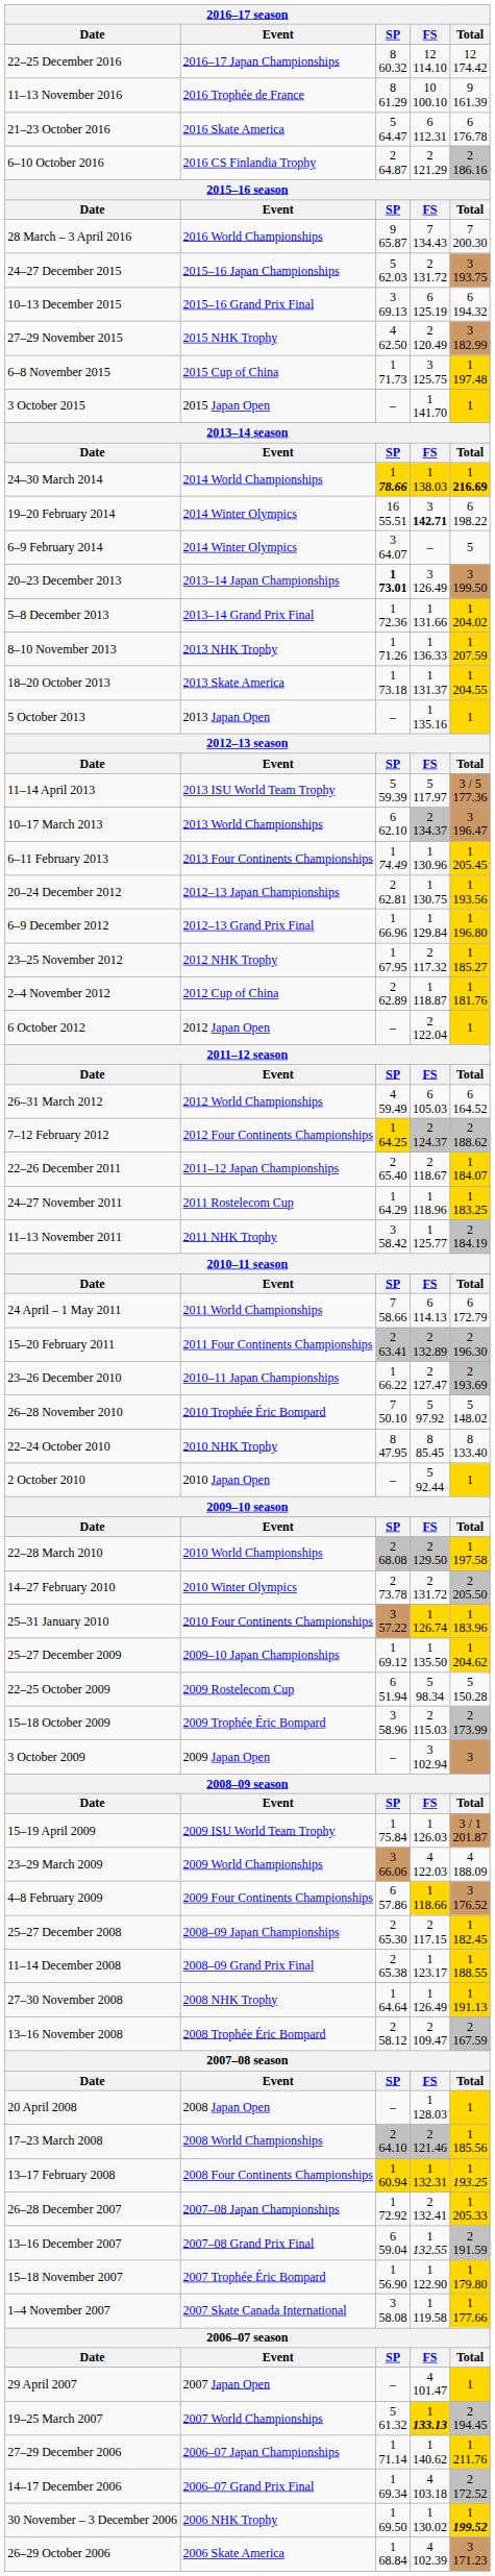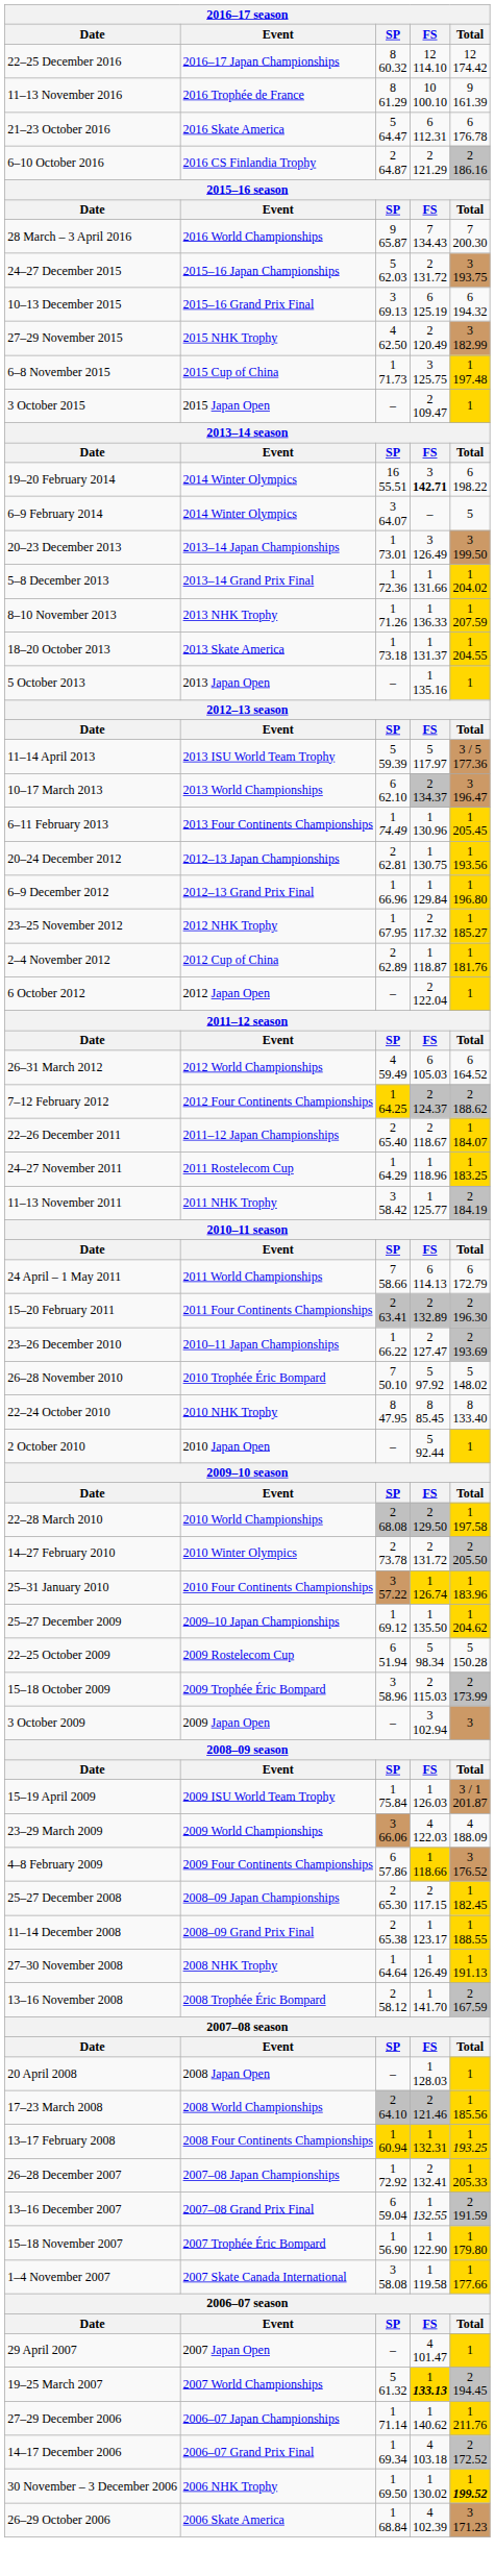 <table class="wikitable">
 <tr>
 <th colspan=5><a href='#'>2016–17 season</a></th>
 </tr>
 <tr>
 <th>Date</th>
 <th>Event</th>
 <th><a href='#'>SP</a></th>
 <th><a href='#'>FS</a></th>
 <th>Total</th>
 </tr>
 <tr>
 <td>22–25 December 2016</td>
 <td><a href='#'>2016–17 Japan Championships</a></td>
 <td align=center>8<br>60.32</td>
 <td align=center>12<br>114.10</td>
 <td align=center>12<br>174.42</td>
 </tr>
 <tr>
 <td>11–13 November 2016</td>
 <td><a href='#'>2016 Trophée de France</a></td>
 <td align=center>8<br>61.29</td>
 <td align=center>10<br>100.10</td>
 <td align=center>9<br>161.39</td>
 </tr>
 <tr>
 <td>21–23 October 2016</td>
 <td><a href='#'>2016 Skate America</a></td>
 <td align=center>5<br>64.47</td>
 <td align=center>6<br>112.31</td>
 <td align=center>6<br>176.78</td>
 </tr>
 <tr>
 <td>6–10 October 2016</td>
 <td><a href='#'>2016 CS Finlandia Trophy</a></td>
 <td align=center>2<br>64.87</td>
 <td align=center>2<br>121.29</td>
 <td align=center bgcolor=silver>2<br>186.16</td>
 </tr>
 <tr>
 <th colspan=5><a href='#'>2015–16 season</a></th>
 </tr>
 <tr>
 <th>Date</th>
 <th>Event</th>
 <th><a href='#'>SP</a></th>
 <th><a href='#'>FS</a></th>
 <th>Total</th>
 </tr>
 <tr>
 <td>28 March – 3 April 2016</td>
 <td><a href='#'>2016 World Championships</a></td>
 <td align=center>9<br>65.87</td>
 <td align=center>7<br>134.43</td>
 <td align=center>7<br>200.30</td>
 </tr>
 <tr>
 <td>24–27 December 2015</td>
 <td><a href='#'>2015–16 Japan Championships</a></td>
 <td align=center>5<br>62.03</td>
 <td align=center>2<br>131.72</td>
 <td align=center bgcolor=cc9966>3<br>193.75</td>
 </tr>
 <tr>
 <td>10–13 December 2015</td>
 <td><a href='#'>2015–16 Grand Prix Final</a></td>
 <td align=center>3<br>69.13</td>
 <td align=center>6<br>125.19</td>
 <td align=center>6<br>194.32</td>
 </tr>
 <tr>
 <td>27–29 November 2015</td>
 <td><a href='#'>2015 NHK Trophy</a></td>
 <td align=center>4<br>62.50</td>
 <td align=center>2<br>120.49</td>
 <td align=center bgcolor=cc9966>3<br>182.99</td>
 </tr>
 <tr>
 <td>6–8 November 2015</td>
 <td><a href='#'>2015 Cup of China</a></td>
 <td align=center>1<br>71.73</td>
 <td align=center>3<br>125.75</td>
 <td align=center bgcolor=gold>1<br>197.48</td>
 </tr>
 <tr>
 <td>3 October 2015</td>
 <td>2015 <a href='#'>Japan Open</a> </td>
 <td align=center>–</td>
-<td align=center>1<br>141.70</td>
+<td align=center>2<br>109.47</td>
 <td align=center bgcolor=gold>1</td>
 </tr>
 <tr>
 <th colspan=5><a href='#'>2013–14 season</a></th>
 </tr>
 <tr>
 <th>Date</th>
 <th>Event</th>
 <th><a href='#'>SP</a></th>
 <th><a href='#'>FS</a></th>
 <th>Total</th>
-</tr>
-<tr>
-<td>24–30 March 2014</td>
-<td><a href='#'>2014 World Championships</a></td>
-<td align=center bgcolor=gold>1<br><strong><em>78.66</em></strong></td>
-<td align=center bgcolor=gold>1<br>138.03</td>
-<td align=center bgcolor=gold>1<br><strong>216.69</strong></td>
 </tr>
 <tr>
 <td>19–20 February 2014</td>
 <td><a href='#'>2014 Winter Olympics</a></td>
 <td align=center>16<br>55.51</td>
 <td align=center>3<br><strong>142.71</strong></td>
 <td align=center>6<br>198.22</td>
 </tr>
 <tr>
 <td>6–9 February 2014</td>
 <td><a href='#'>2014 Winter Olympics</a> </td>
 <td align=center>3<br>64.07</td>
 <td align=center>–</td>
 <td align=center>5</td>
 </tr>
 <tr>
 <td>20–23 December 2013</td>
 <td><a href='#'>2013–14 Japan Championships</a></td>
-<td align=center><strong>1<br>73.01</strong></td>
+<td align=center>1<br>73.01</td>
 <td align=center>3<br>126.49</td>
 <td align=center bgcolor=cc9966>3<br>199.50</td>
 </tr>
 <tr>
 <td>5–8 December 2013</td>
 <td><a href='#'>2013–14 Grand Prix Final</a></td>
 <td align=center>1<br>72.36</td>
 <td align=center>1<br>131.66</td>
 <td align=center bgcolor=gold>1<br>204.02</td>
 </tr>
 <tr>
 <td>8–10 November 2013</td>
 <td><a href='#'>2013 NHK Trophy</a></td>
 <td align=center>1<br>71.26</td>
 <td align=center>1<br>136.33</td>
 <td align=center bgcolor=gold>1<br>207.59</td>
 </tr>
 <tr>
 <td>18–20 October 2013</td>
 <td><a href='#'>2013 Skate America</a></td>
 <td align=center>1<br>73.18</td>
 <td align=center>1<br>131.37</td>
 <td align=center bgcolor=gold>1<br>204.55</td>
 </tr>
 <tr>
 <td>5 October 2013</td>
 <td>2013 <a href='#'>Japan Open</a> </td>
 <td align=center>–</td>
 <td align=center>1<br>135.16</td>
 <td align=center bgcolor=gold>1</td>
 </tr>
 <tr>
 <th colspan=5><a href='#'>2012–13 season</a></th>
 </tr>
 <tr>
 <th>Date</th>
 <th>Event</th>
 <th><a href='#'>SP</a></th>
 <th><a href='#'>FS</a></th>
 <th>Total</th>
 </tr>
 <tr>
 <td>11–14 April 2013</td>
 <td><a href='#'>2013 ISU World Team Trophy</a> </td>
 <td align=center>5<br>59.39</td>
 <td align=center>5<br>117.97</td>
 <td align=center bgcolor=cc9966>3 / 5<br>177.36</td>
 </tr>
 <tr>
 <td>10–17 March 2013</td>
 <td><a href='#'>2013 World Championships</a></td>
 <td align=center>6<br>62.10</td>
 <td align=center bgcolor=silver>2<br>134.37</td>
 <td align=center bgcolor=cc9966>3<br>196.47</td>
 </tr>
 <tr>
 <td>6–11 February 2013</td>
 <td><a href='#'>2013 Four Continents Championships</a></td>
 <td align=center>1<br><em>74.49</em></td>
 <td align=center>1<br>130.96</td>
 <td align=center bgcolor=gold>1<br>205.45</td>
 </tr>
 <tr>
 <td>20–24 December 2012</td>
 <td><a href='#'>2012–13 Japan Championships</a></td>
 <td align=center>2<br>62.81</td>
 <td align=center>1<br>130.75</td>
 <td align=center bgcolor=gold>1<br>193.56</td>
 </tr>
 <tr>
 <td>6–9 December 2012</td>
 <td><a href='#'>2012–13 Grand Prix Final</a></td>
 <td align=center>1<br>66.96</td>
 <td align=center>1<br>129.84</td>
 <td align=center bgcolor=gold>1<br>196.80</td>
 </tr>
 <tr>
 <td>23–25 November 2012</td>
 <td><a href='#'>2012 NHK Trophy</a></td>
 <td align=center>1<br>67.95</td>
 <td align=center>2<br>117.32</td>
 <td align=center bgcolor=gold>1<br>185.27</td>
 </tr>
 <tr>
 <td>2–4 November 2012</td>
 <td><a href='#'>2012 Cup of China</a></td>
 <td align=center>2<br>62.89</td>
 <td align=center>1<br>118.87</td>
 <td align=center bgcolor=gold>1<br>181.76</td>
 </tr>
 <tr>
 <td>6 October 2012</td>
 <td>2012 <a href='#'>Japan Open</a> </td>
 <td align=center>–</td>
 <td align=center>2<br>122.04</td>
 <td align=center bgcolor=gold>1</td>
 </tr>
 <tr>
 <th colspan=5><a href='#'>2011–12 season</a></th>
 </tr>
 <tr>
 <th>Date</th>
 <th>Event</th>
 <th><a href='#'>SP</a></th>
 <th><a href='#'>FS</a></th>
 <th>Total</th>
 </tr>
 <tr>
 <td>26–31 March 2012</td>
 <td><a href='#'>2012 World Championships</a></td>
 <td align=center>4<br>59.49</td>
 <td align=center>6<br>105.03</td>
 <td align=center>6<br>164.52</td>
 </tr>
 <tr>
 <td>7–12 February 2012</td>
 <td><a href='#'>2012 Four Continents Championships</a></td>
 <td align=center bgcolor=gold>1<br>64.25</td>
 <td align=center bgcolor=silver>2<br>124.37</td>
 <td align=center bgcolor=silver>2<br>188.62</td>
 </tr>
 <tr>
 <td>22–26 December 2011</td>
 <td><a href='#'>2011–12 Japan Championships</a></td>
 <td align=center>2<br>65.40</td>
 <td align=center>2<br>118.67</td>
 <td align=center bgcolor=gold>1<br>184.07</td>
 </tr>
 <tr>
 <td>24–27 November 2011</td>
 <td><a href='#'>2011 Rostelecom Cup</a></td>
 <td align=center>1<br>64.29</td>
 <td align=center>1<br>118.96</td>
 <td align=center bgcolor=gold>1<br>183.25</td>
 </tr>
 <tr>
 <td>11–13 November 2011</td>
 <td><a href='#'>2011 NHK Trophy</a></td>
 <td align=center>3<br>58.42</td>
 <td align=center>1<br>125.77</td>
 <td align=center bgcolor=silver>2<br>184.19</td>
 </tr>
 <tr>
 <th colspan=5><a href='#'>2010–11 season</a></th>
 </tr>
 <tr>
 <th>Date</th>
 <th>Event</th>
 <th><a href='#'>SP</a></th>
 <th><a href='#'>FS</a></th>
 <th>Total</th>
 </tr>
 <tr>
 <td>24 April – 1 May 2011</td>
 <td><a href='#'>2011 World Championships</a></td>
 <td align=center>7<br>58.66</td>
 <td align=center>6<br>114.13</td>
 <td align=center>6<br>172.79</td>
 </tr>
 <tr>
 <td>15–20 February 2011</td>
 <td><a href='#'>2011 Four Continents Championships</a></td>
 <td align=center bgcolor=silver>2<br>63.41</td>
 <td align=center bgcolor=silver>2<br>132.89</td>
 <td align=center bgcolor=silver>2<br>196.30</td>
 </tr>
 <tr>
 <td>23–26 December 2010</td>
 <td><a href='#'>2010–11 Japan Championships</a></td>
 <td align=center>1<br>66.22</td>
 <td align=center>2<br>127.47</td>
 <td align=center bgcolor=silver>2<br>193.69</td>
 </tr>
 <tr>
 <td>26–28 November 2010</td>
 <td><a href='#'>2010 Trophée Éric Bompard</a></td>
 <td align=center>7<br>50.10</td>
 <td align=center>5<br>97.92</td>
 <td align=center>5<br>148.02</td>
 </tr>
 <tr>
 <td>22–24 October 2010</td>
 <td><a href='#'>2010 NHK Trophy</a></td>
 <td align=center>8<br>47.95</td>
 <td align=center>8<br>85.45</td>
 <td align=center>8<br>133.40</td>
 </tr>
 <tr>
 <td>2 October 2010</td>
 <td>2010 <a href='#'>Japan Open</a> </td>
 <td align=center>–</td>
 <td align=center>5<br>92.44</td>
 <td align=center bgcolor=gold>1</td>
 </tr>
 <tr>
 <th colspan=5><a href='#'>2009–10 season</a></th>
 </tr>
 <tr>
 <th>Date</th>
 <th>Event</th>
 <th><a href='#'>SP</a></th>
 <th><a href='#'>FS</a></th>
 <th>Total</th>
 </tr>
 <tr>
 <td>22–28 March 2010</td>
 <td><a href='#'>2010 World Championships</a></td>
 <td align=center bgcolor=silver>2<br>68.08</td>
 <td align=center bgcolor=silver>2<br>129.50</td>
 <td align=center bgcolor=gold>1<br>197.58</td>
 </tr>
 <tr>
 <td>14–27 February 2010</td>
 <td><a href='#'>2010 Winter Olympics</a></td>
 <td align=center>2<br>73.78</td>
 <td align=center>2<br>131.72</td>
 <td align=center bgcolor=silver>2<br>205.50</td>
 </tr>
 <tr>
 <td>25–31 January 2010</td>
 <td><a href='#'>2010 Four Continents Championships</a></td>
 <td align=center bgcolor=cc9966>3<br>57.22</td>
 <td align=center bgcolor=gold>1<br>126.74</td>
 <td align=center bgcolor=gold>1<br>183.96</td>
 </tr>
 <tr>
 <td>25–27 December 2009</td>
 <td><a href='#'>2009–10 Japan Championships</a></td>
 <td align=center>1<br>69.12</td>
 <td align=center>1<br>135.50</td>
 <td align=center bgcolor=gold>1<br>204.62</td>
 </tr>
 <tr>
 <td>22–25 October 2009</td>
 <td><a href='#'>2009 Rostelecom Cup</a></td>
 <td align=center>6<br>51.94</td>
 <td align=center>5<br>98.34</td>
 <td align=center>5<br>150.28</td>
 </tr>
 <tr>
 <td>15–18 October 2009</td>
 <td><a href='#'>2009 Trophée Éric Bompard</a></td>
 <td align=center>3<br>58.96</td>
 <td align=center>2<br>115.03</td>
 <td align=center bgcolor=silver>2<br>173.99</td>
 </tr>
 <tr>
 <td>3 October 2009</td>
 <td>2009 <a href='#'>Japan Open</a> </td>
 <td align=center>–</td>
 <td align=center>3<br>102.94</td>
 <td align=center bgcolor=cc9966>3</td>
 </tr>
 <tr>
 <th colspan=5><a href='#'>2008–09 season</a></th>
 </tr>
 <tr>
 <th>Date</th>
 <th>Event</th>
 <th><a href='#'>SP</a></th>
 <th><a href='#'>FS</a></th>
 <th>Total</th>
 </tr>
 <tr>
 <td>15–19 April 2009</td>
 <td><a href='#'>2009 ISU World Team Trophy</a> </td>
 <td align=center>1<br>75.84</td>
 <td align=center>1<br>126.03</td>
 <td align=center bgcolor=cc9966>3 / 1<br>201.87</td>
 </tr>
 <tr>
 <td>23–29 March 2009</td>
 <td><a href='#'>2009 World Championships</a></td>
 <td align=center bgcolor=cc9966>3<br>66.06</td>
 <td align=center>4<br>122.03</td>
 <td align=center>4<br>188.09</td>
 </tr>
 <tr>
 <td>4–8 February 2009</td>
 <td><a href='#'>2009 Four Continents Championships</a></td>
 <td align=center>6<br>57.86</td>
 <td align=center bgcolor=gold>1<br>118.66</td>
 <td align=center bgcolor=cc9966>3<br>176.52</td>
 </tr>
 <tr>
 <td>25–27 December 2008</td>
 <td><a href='#'>2008–09 Japan Championships</a></td>
 <td align=center>2<br>65.30</td>
 <td align=center>2<br>117.15</td>
 <td align=center bgcolor=gold>1<br>182.45</td>
 </tr>
 <tr>
 <td>11–14 December 2008</td>
 <td><a href='#'>2008–09 Grand Prix Final</a></td>
 <td align=center>2<br>65.38</td>
 <td align=center>1<br>123.17</td>
 <td align=center bgcolor=gold>1<br>188.55</td>
 </tr>
 <tr>
 <td>27–30 November 2008</td>
 <td><a href='#'>2008 NHK Trophy</a></td>
 <td align=center>1<br>64.64</td>
 <td align=center>1<br>126.49</td>
 <td align=center bgcolor=gold>1<br>191.13</td>
 </tr>
 <tr>
 <td>13–16 November 2008</td>
 <td><a href='#'>2008 Trophée Éric Bompard</a></td>
 <td align=center>2<br>58.12</td>
-<td align=center>2<br>109.47</td>
+<td align=center>1<br>141.70</td>
 <td align=center bgcolor=silver>2<br>167.59</td>
 </tr>
 <tr>
 <th colspan=5>2007–08 season</th>
 </tr>
 <tr>
 <th>Date</th>
 <th>Event</th>
 <th><a href='#'>SP</a></th>
 <th><a href='#'>FS</a></th>
 <th>Total</th>
 </tr>
 <tr>
 <td>20 April 2008</td>
 <td>2008 <a href='#'>Japan Open</a> </td>
 <td align=center>–</td>
 <td align=center>1<br>128.03</td>
 <td align=center bgcolor=gold>1</td>
 </tr>
 <tr>
 <td>17–23 March 2008</td>
 <td><a href='#'>2008 World Championships</a></td>
 <td align=center bgcolor=silver>2<br>64.10</td>
 <td align=center bgcolor=silver>2<br>121.46</td>
 <td align=center bgcolor=gold>1<br>185.56</td>
 </tr>
 <tr>
 <td>13–17 February 2008</td>
 <td><a href='#'>2008 Four Continents Championships</a></td>
 <td align=center bgcolor=gold>1<br>60.94</td>
 <td align=center bgcolor=gold>1<br>132.31</td>
 <td align=center bgcolor=gold>1<br><em>193.25</em></td>
 </tr>
 <tr>
 <td>26–28 December 2007</td>
 <td><a href='#'>2007–08 Japan Championships</a></td>
 <td align=center>1<br>72.92</td>
 <td align=center>2<br>132.41</td>
 <td align=center bgcolor=gold>1<br>205.33</td>
 </tr>
 <tr>
 <td>13–16 December 2007</td>
 <td><a href='#'>2007–08 Grand Prix Final</a></td>
 <td align=center>6<br>59.04</td>
 <td align=center>1<br><em>132.55</em></td>
 <td align=center bgcolor=silver>2<br>191.59</td>
 </tr>
 <tr>
 <td>15–18 November 2007</td>
 <td><a href='#'>2007 Trophée Éric Bompard</a></td>
 <td align=center>1<br>56.90</td>
 <td align=center>1<br>122.90</td>
 <td align=center bgcolor=gold>1<br>179.80</td>
 </tr>
 <tr>
 <td>1–4 November 2007</td>
 <td><a href='#'>2007 Skate Canada International</a></td>
 <td align=center>3<br>58.08</td>
 <td align=center>1<br>119.58</td>
 <td align=center bgcolor=gold>1<br>177.66</td>
 </tr>
 <tr>
 <th colspan=5>2006–07 season</th>
 </tr>
 <tr>
 <th>Date</th>
 <th>Event</th>
 <th><a href='#'>SP</a></th>
 <th><a href='#'>FS</a></th>
 <th>Total</th>
 </tr>
 <tr>
 <td>29 April 2007</td>
 <td>2007 <a href='#'>Japan Open</a> </td>
 <td align=center>–</td>
 <td align=center>4<br>101.47</td>
 <td align=center bgcolor=gold>1</td>
 </tr>
 <tr>
 <td>19–25 March 2007</td>
 <td><a href='#'>2007 World Championships</a></td>
 <td align=center>5<br>61.32</td>
 <td align=center bgcolor=gold>1<br><strong><em>133.13</em></strong></td>
 <td align=center bgcolor=silver>2<br>194.45</td>
 </tr>
 <tr>
 <td>27–29 December 2006</td>
 <td><a href='#'>2006–07 Japan Championships</a></td>
 <td align=center>1<br>71.14</td>
 <td align=center>1<br>140.62</td>
 <td align=center bgcolor=gold>1<br>211.76</td>
 </tr>
 <tr>
 <td>14–17 December 2006</td>
 <td><a href='#'>2006–07 Grand Prix Final</a></td>
 <td align=center>1<br>69.34</td>
 <td align=center>4<br>103.18</td>
 <td align=center bgcolor=silver>2<br>172.52</td>
 </tr>
 <tr>
 <td>30 November – 3 December 2006</td>
 <td><a href='#'>2006 NHK Trophy</a></td>
 <td align=center>1<br>69.50</td>
 <td align=center>1<br>130.02</td>
 <td align=center bgcolor=gold>1<br><strong><em>199.52</em></strong></td>
 </tr>
 <tr>
 <td>26–29 October 2006</td>
 <td><a href='#'>2006 Skate America</a></td>
 <td align=center>1<br>68.84</td>
 <td align=center>4<br>102.39</td>
 <td align=center bgcolor=cc9966>3<br>171.23</td>
 </tr>
 </table>
